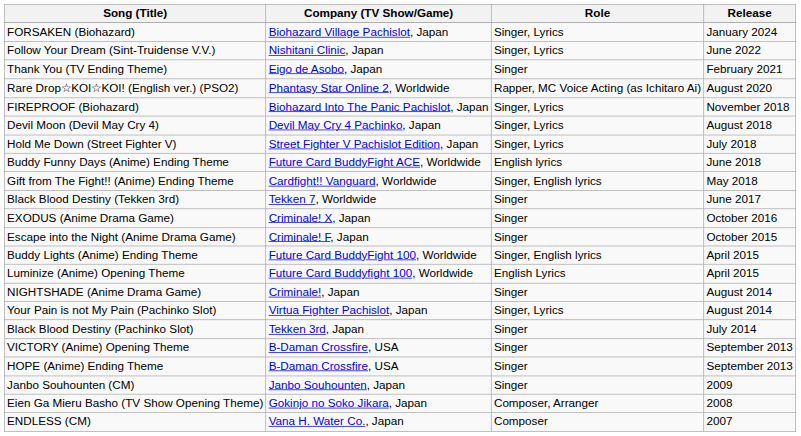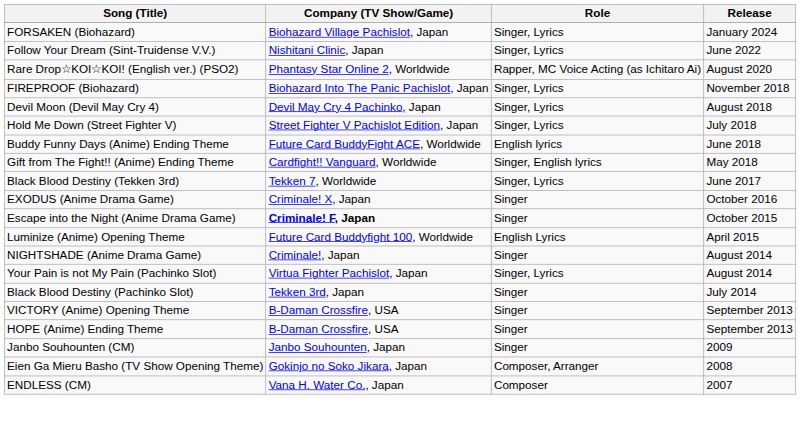 <table class="wikitable" border="1">
 <tr>
 <th>Song (Title)</th>
 <th>Company (TV Show/Game)</th>
 <th>Role</th>
 <th>Release</th>
 </tr>
 <tr>
 </tr>
 <tr>
 <td>FORSAKEN (Biohazard)</td>
 <td><a href='#'>Biohazard Village Pachislot</a>, Japan</td>
 <td>Singer, Lyrics</td>
 <td>January 2024</td>
 </tr>
 <tr>
 <td>Follow Your Dream (Sint-Truidense V.V.)</td>
 <td><a href='#'>Nishitani Clinic</a>, Japan</td>
 <td>Singer, Lyrics</td>
 <td>June 2022</td>
-</tr>
-<tr>
-<td>Thank You (TV Ending Theme)</td>
-<td><a href='#'>Eigo de Asobo</a>, Japan</td>
-<td>Singer</td>
-<td>February 2021</td>
 </tr>
 <tr>
 <td>Rare Drop☆KOI☆KOI! (English ver.) (PSO2)</td>
 <td><a href='#'>Phantasy Star Online 2</a>, Worldwide</td>
 <td>Rapper, MC Voice Acting (as Ichitaro Ai)</td>
 <td>August 2020</td>
 </tr>
 <tr>
 <td>FIREPROOF (Biohazard)</td>
 <td><a href='#'>Biohazard Into The Panic Pachislot</a>, Japan</td>
 <td>Singer, Lyrics</td>
 <td>November 2018</td>
 </tr>
 <tr>
 <td>Devil Moon (Devil May Cry 4)</td>
 <td><a href='#'>Devil May Cry 4 Pachinko</a>, Japan</td>
 <td>Singer, Lyrics</td>
 <td>August 2018</td>
 </tr>
 <tr>
 <td>Hold Me Down (Street Fighter V)</td>
 <td><a href='#'>Street Fighter V Pachislot Edition</a>, Japan</td>
 <td>Singer, Lyrics</td>
 <td>July 2018</td>
 </tr>
 <tr>
 <td>Buddy Funny Days (Anime) Ending Theme</td>
 <td><a href='#'>Future Card BuddyFight ACE</a>, Worldwide</td>
 <td>English lyrics</td>
 <td>June 2018</td>
 </tr>
 <tr>
 <td>Gift from The Fight!! (Anime) Ending Theme</td>
 <td><a href='#'>Cardfight!! Vanguard</a>, Worldwide</td>
 <td>Singer, English lyrics</td>
 <td>May 2018</td>
 </tr>
 <tr>
 <td>Black Blood Destiny (Tekken 3rd)</td>
 <td><a href='#'>Tekken 7</a>, Worldwide</td>
-<td>Singer</td>
+<td>Singer, Lyrics</td>
 <td>June 2017</td>
 </tr>
 <tr>
 <td>EXODUS (Anime Drama Game)</td>
 <td><a href='#'>Criminale! X</a>, Japan</td>
 <td>Singer</td>
 <td>October 2016</td>
 </tr>
 <tr>
 <td>Escape into the Night (Anime Drama Game)</td>
-<td><a href='#'>Criminale! F</a>, Japan</td>
+<td><strong><a href='#'>Criminale! F</a>, Japan</strong></td>
 <td>Singer</td>
 <td>October 2015</td>
-</tr>
-<tr>
-<td>Buddy Lights (Anime) Ending Theme</td>
-<td><a href='#'>Future Card BuddyFight 100</a>, Worldwide</td>
-<td>Singer, English lyrics</td>
-<td>April 2015</td>
 </tr>
 <tr>
 <td>Luminize (Anime) Opening Theme</td>
 <td><a href='#'>Future Card Buddyfight 100</a>, Worldwide</td>
 <td>English Lyrics</td>
 <td>April 2015</td>
 </tr>
 <tr>
 <td>NIGHTSHADE (Anime Drama Game)</td>
 <td><a href='#'>Criminale!</a>, Japan</td>
 <td>Singer</td>
 <td>August 2014</td>
 </tr>
 <tr>
 <td>Your Pain is not My Pain (Pachinko Slot)</td>
 <td><a href='#'>Virtua Fighter Pachislot</a>, Japan</td>
 <td>Singer, Lyrics</td>
 <td>August 2014</td>
 </tr>
 <tr>
 <td>Black Blood Destiny (Pachinko Slot)</td>
 <td><a href='#'>Tekken 3rd</a>, Japan</td>
 <td>Singer</td>
 <td>July 2014</td>
 </tr>
 <tr>
 <td>VICTORY (Anime) Opening Theme</td>
 <td><a href='#'>B-Daman Crossfire</a>, USA</td>
 <td>Singer</td>
 <td>September 2013</td>
 </tr>
 <tr>
 <td>HOPE (Anime) Ending Theme</td>
 <td><a href='#'>B-Daman Crossfire</a>, USA</td>
 <td>Singer</td>
 <td>September 2013</td>
 </tr>
 <tr>
 <td>Janbo Souhounten (CM)</td>
 <td><a href='#'>Janbo Souhounten</a>, Japan</td>
 <td>Singer</td>
 <td>2009</td>
 </tr>
 <tr>
 <td>Eien Ga Mieru Basho (TV Show Opening Theme)</td>
 <td><a href='#'>Gokinjo no Soko Jikara</a>, Japan</td>
 <td>Composer, Arranger</td>
 <td>2008</td>
 </tr>
 <tr>
 <td>ENDLESS (CM)</td>
 <td><a href='#'>Vana H. Water Co.</a>, Japan</td>
 <td>Composer</td>
 <td>2007</td>
 </tr>
 </table>
